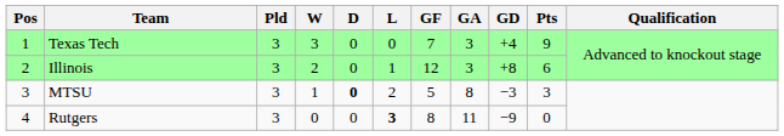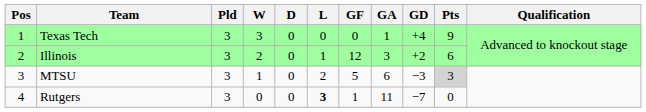 <table class="wikitable" style="text-align:center; margin: 1em auto">
 <tr>
 <th style="width:2em">Pos</th>
 <th style="width:13em">Team</th>
 <th style="width:2em">Pld</th>
 <th style="width:2em">W</th>
 <th style="width:2em">D</th>
 <th style="width:2em">L</th>
 <th style="width:2em">GF</th>
 <th style="width:2em">GA</th>
 <th style="width:2em">GD</th>
 <th style="width:2em">Pts</th>
 <th style="width:13em">Qualification</th>
 </tr>
 <tr bgcolor="#9eff9e">
 <td>1</td>
 <td style="text-align:left">Texas Tech</td>
 <td>3</td>
 <td>3</td>
 <td>0</td>
 <td>0</td>
-<td>7</td>
-<td>3</td>
+<td>0</td>
+<td>1</td>
 <td>+4</td>
 <td>9</td>
 <td rowspan="2">Advanced to knockout stage</td>
 </tr>
 <tr bgcolor="#9eff9e">
 <td>2</td>
 <td style="text-align:left">Illinois</td>
 <td>3</td>
 <td>2</td>
 <td>0</td>
 <td>1</td>
 <td>12</td>
 <td>3</td>
-<td>+8</td>
+<td>+2</td>
 <td>6</td>
 </tr>
 <tr>
 <td>3</td>
 <td style="text-align:left">MTSU</td>
 <td>3</td>
 <td>1</td>
-<td><strong>0</strong></td>
+<td>0</td>
 <td>2</td>
 <td>5</td>
-<td>8</td>
+<td>6</td>
 <td>−3</td>
-<td>3</td>
+<td style="background: lightgrey;">3</td>
 </tr>
 <tr>
 <td>4</td>
 <td style="text-align:left">Rutgers</td>
 <td>3</td>
 <td>0</td>
 <td>0</td>
 <td><strong>3</strong></td>
-<td>8</td>
+<td>1</td>
 <td>11</td>
-<td>−9</td>
+<td>−7</td>
 <td>0</td>
 </tr>
 </table>
